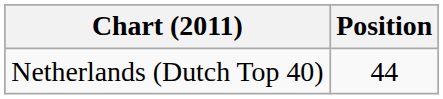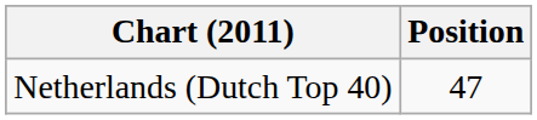 <table class="wikitable">
 <tr>
 <th>Chart (2011)</th>
 <th>Position</th>
 </tr>
 <tr>
 <td>Netherlands (Dutch Top 40)</td>
-<td align="center">44</td>
+<td align="center">47</td>
 </tr>
 </table>
